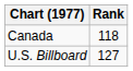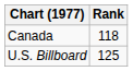 <table class="wikitable sortable">
 <tr>
 <th align="left">Chart (1977)</th>
 <th style="text-align:center;">Rank</th>
 </tr>
 <tr>
 <td>Canada</td>
 <td style="text-align:center;">118</td>
 </tr>
 <tr>
 <td>U.S. <em>Billboard</em></td>
-<td style="text-align:center;">127</td>
+<td style="text-align:center;">125</td>
 </tr>
 </table>
